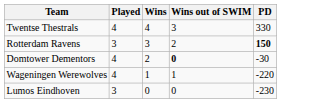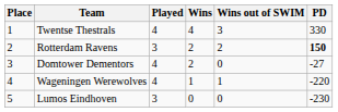 <table class="wikitable sortable">
 <tr>
+<th>Place</th>
 <th>Team</th>
 <th>Played</th>
 <th>Wins</th>
 <th>Wins out of SWIM</th>
 <th>PD</th>
 </tr>
 <tr>
+<td>1</td>
 <td>Twentse Thestrals</td>
 <td>4</td>
 <td>4</td>
 <td>3</td>
 <td>330</td>
 </tr>
 <tr>
+<td>2</td>
 <td>Rotterdam Ravens</td>
 <td>3</td>
-<td>3</td>
+<td>2</td>
 <td>2</td>
 <td><strong>150</strong></td>
 </tr>
 <tr>
+<td>3</td>
 <td>Domtower Dementors</td>
 <td>4</td>
 <td>2</td>
-<td><strong>0</strong></td>
-<td>-30</td>
+<td>0</td>
+<td>-27</td>
 </tr>
 <tr>
+<td>4</td>
 <td>Wageningen Werewolves</td>
 <td>4</td>
 <td>1</td>
 <td>1</td>
 <td>-220</td>
 </tr>
 <tr>
+<td>5</td>
 <td>Lumos Eindhoven</td>
 <td>3</td>
 <td>0</td>
 <td>0</td>
 <td>-230</td>
 </tr>
 </table>
